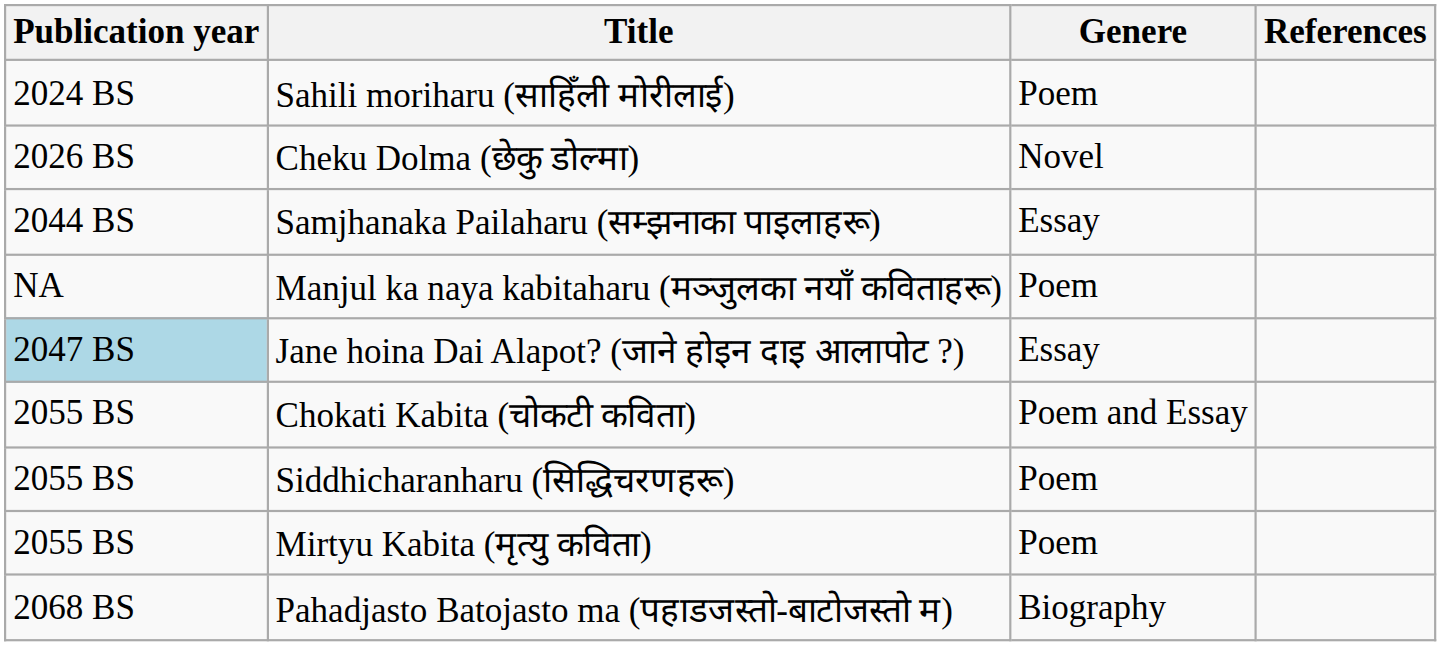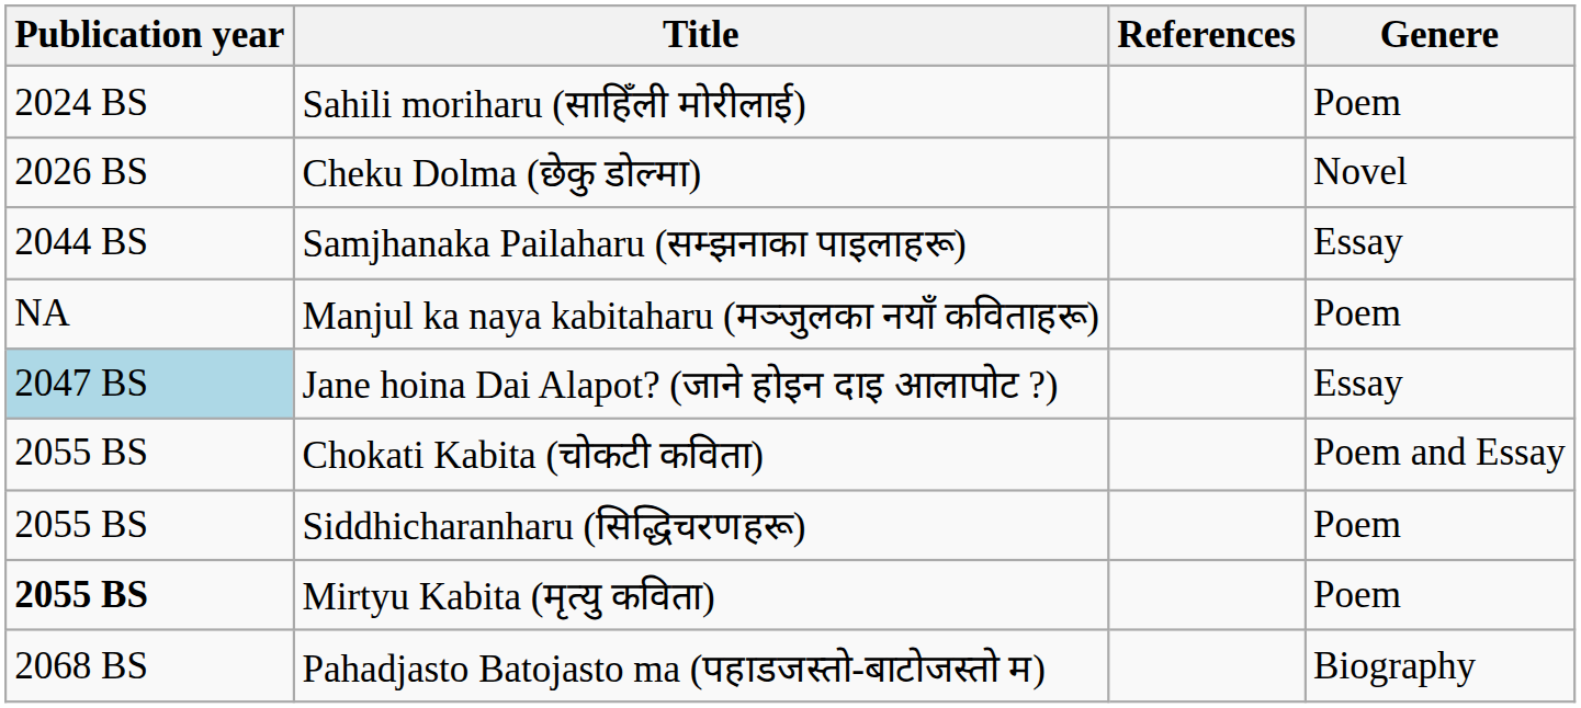 <table class="wikitable sortable">
 <tr>
 <th>Publication year</th>
 <th>Title</th>
+<th>References</th>
 <th>Genere</th>
-<th>References</th>
 </tr>
 <tr>
 <td>2024 BS</td>
 <td>Sahili moriharu (साहिँली मोरीलाई)</td>
+<td></td>
 <td>Poem</td>
-<td></td>
 </tr>
 <tr>
 <td>2026 BS</td>
 <td>Cheku Dolma (छेकु डोल्मा)</td>
+<td></td>
 <td>Novel</td>
-<td></td>
 </tr>
 <tr>
 <td>2044 BS</td>
 <td>Samjhanaka Pailaharu (सम्झनाका पाइलाहरू)</td>
+<td></td>
 <td>Essay</td>
-<td></td>
 </tr>
 <tr>
 <td>NA</td>
 <td>Manjul ka naya kabitaharu (मञ्जुलका नयाँ कविताहरू)</td>
+<td></td>
 <td>Poem</td>
-<td></td>
 </tr>
 <tr>
 <td style="background: lightblue;">2047 BS</td>
 <td>Jane hoina Dai Alapot? (जाने होइन दाइ आलापोट ?)</td>
+<td></td>
 <td>Essay</td>
-<td></td>
 </tr>
 <tr>
 <td>2055 BS</td>
 <td>Chokati Kabita (चोकटी कविता)</td>
+<td></td>
 <td>Poem and Essay</td>
-<td></td>
 </tr>
 <tr>
 <td>2055 BS</td>
 <td>Siddhicharanharu (सिद्धिचरणहरू)</td>
+<td></td>
 <td>Poem</td>
-<td></td>
 </tr>
 <tr>
-<td>2055 BS</td>
+<td><strong>2055 BS</strong></td>
 <td>Mirtyu Kabita (मृत्यु कविता)</td>
+<td></td>
 <td>Poem</td>
-<td></td>
 </tr>
 <tr>
 <td>2068 BS</td>
 <td>Pahadjasto Batojasto ma (पहाडजस्तो-बाटोजस्तो म)</td>
+<td></td>
 <td>Biography</td>
-<td></td>
 </tr>
 </table>
